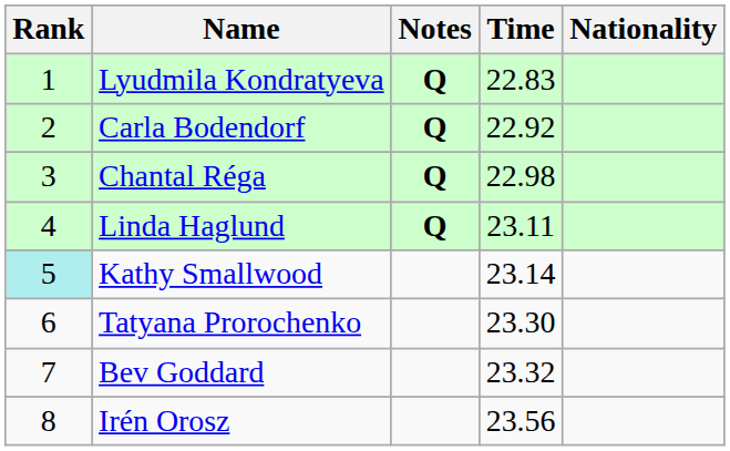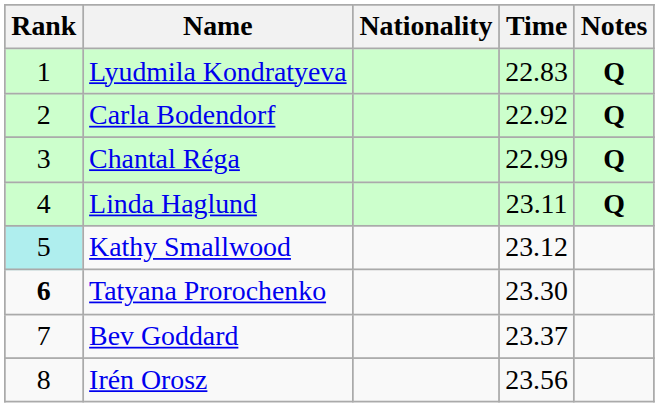 <table class="wikitable sortable" style="text-align:center">
 <tr>
 <th>Rank</th>
 <th>Name</th>
+<th>Nationality</th>
+<th>Time</th>
 <th>Notes</th>
-<th>Time</th>
-<th>Nationality</th>
 </tr>
 <tr bgcolor=ccffcc>
 <td>1</td>
 <td align=left><a href='#'>Lyudmila Kondratyeva</a></td>
+<td align=left></td>
+<td>22.83</td>
 <td><strong>Q</strong></td>
-<td>22.83</td>
-<td align=left></td>
 </tr>
 <tr bgcolor=ccffcc>
 <td>2</td>
 <td align=left><a href='#'>Carla Bodendorf</a></td>
+<td align=left></td>
+<td>22.92</td>
 <td><strong>Q</strong></td>
-<td>22.92</td>
-<td align=left></td>
 </tr>
 <tr bgcolor=ccffcc>
 <td>3</td>
 <td align=left><a href='#'>Chantal Réga</a></td>
+<td align=left></td>
+<td>22.99</td>
 <td><strong>Q</strong></td>
-<td>22.98</td>
-<td align=left></td>
 </tr>
 <tr bgcolor=ccffcc>
 <td>4</td>
 <td align=left><a href='#'>Linda Haglund</a></td>
+<td align=left></td>
+<td>23.11</td>
 <td><strong>Q</strong></td>
-<td>23.11</td>
-<td align=left></td>
 </tr>
 <tr>
 <td style="background: paleturquoise;">5</td>
 <td align=left><a href='#'>Kathy Smallwood</a></td>
+<td align=left></td>
+<td>23.12</td>
 <td></td>
-<td>23.14</td>
-<td align=left></td>
 </tr>
 <tr>
-<td>6</td>
+<td><strong>6</strong></td>
 <td align=left><a href='#'>Tatyana Prorochenko</a></td>
+<td align=left></td>
+<td>23.30</td>
 <td></td>
-<td>23.30</td>
-<td align=left></td>
 </tr>
 <tr>
 <td>7</td>
 <td align=left><a href='#'>Bev Goddard</a></td>
+<td align=left></td>
+<td>23.37</td>
 <td></td>
-<td>23.32</td>
-<td align=left></td>
 </tr>
 <tr>
 <td>8</td>
 <td align=left><a href='#'>Irén Orosz</a></td>
+<td align=left></td>
+<td>23.56</td>
 <td></td>
-<td>23.56</td>
-<td align=left></td>
 </tr>
 </table>
